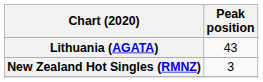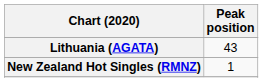 <table class="wikitable sortable plainrowheaders" style="text-align:center">
 <tr>
 <th scope="col">Chart (2020)</th>
 <th scope="col">Peak<br>position</th>
 </tr>
 <tr>
 </tr>
 <tr>
 </tr>
 <tr>
 </tr>
 <tr>
 </tr>
 <tr>
 <th scope="row">Lithuania (<a href='#'>AGATA</a>)</th>
 <td>43</td>
 </tr>
 <tr>
 </tr>
 <tr>
 </tr>
 <tr>
 <th scope="row">New Zealand Hot Singles (<a href='#'>RMNZ</a>)</th>
-<td>3</td>
+<td>1</td>
 </tr>
 <tr>
 </tr>
 <tr>
 </tr>
 <tr>
 </tr>
 <tr>
 </tr>
 <tr>
 </tr>
 </table>
